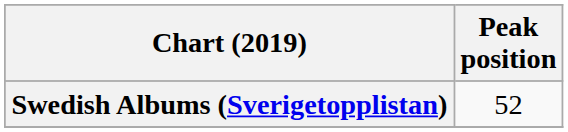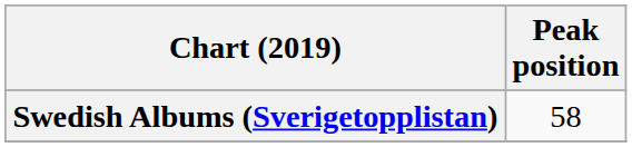 <table class="wikitable plainrowheaders" style="text-align:center">
 <tr>
 <th scope="col">Chart (2019)</th>
 <th scope="col">Peak<br>position</th>
 </tr>
 <tr>
 <th scope="row">Swedish Albums (<a href='#'>Sverigetopplistan</a>)</th>
-<td>52</td>
+<td>58</td>
 </tr>
 <tr>
 </tr>
 </table>
